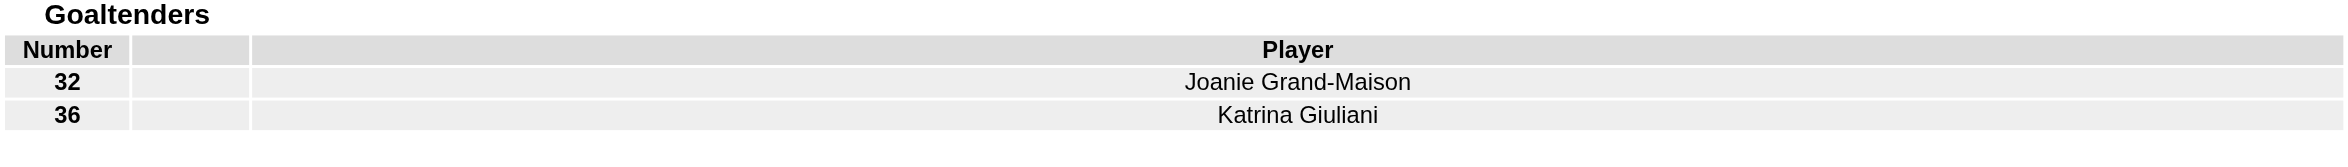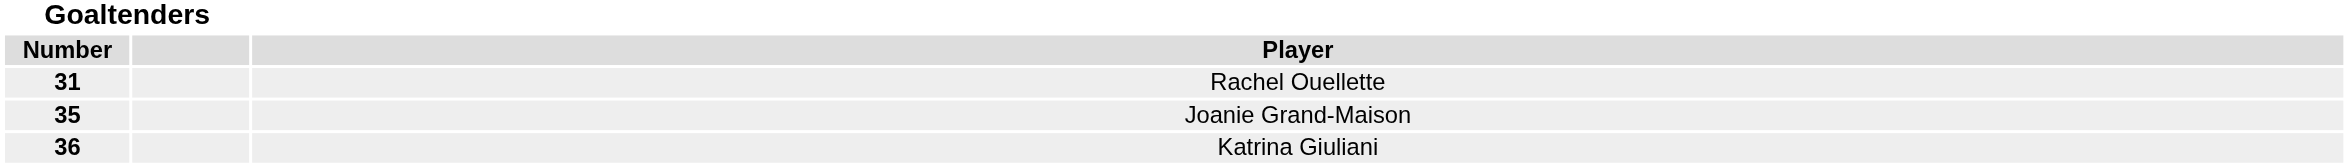 <table>
 <tr>
 <th colspan=2><big>Goaltenders </big></th>
 </tr>
 <tr bgcolor="#dddddd">
 <th width=5%>Number</th>
 <th width=5%></th>
 <th !width=20%>Player</th>
 </tr>
 <tr bgcolor="#eeeeee">
-<td align=center><strong>32</strong></td>
+<td align=center><strong>31</strong></td>
+<td align=center></td>
+<td align=center>Rachel Ouellette</td>
+</tr>
+<tr bgcolor="#eeeeee">
+<td align=center><strong>35</strong></td>
 <td align=center></td>
 <td align=center>Joanie Grand-Maison</td>
 </tr>
 <tr bgcolor="#eeeeee">
 <td align=center><strong>36</strong></td>
 <td align=center></td>
 <td align=center>Katrina Giuliani</td>
 </tr>
 </table>
